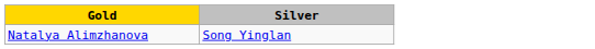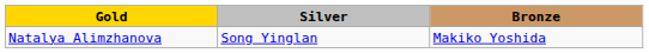 <table class="wikitable" style="text-align:left">
 <tr align="center">
 <td width=200 bgcolor=gold><strong>Gold</strong></td>
 <td width=200 bgcolor=silver><strong>Silver</strong></td>
+<td width=200 bgcolor=CC9966><strong>Bronze</strong></td>
 </tr>
 <tr>
 <td><a href='#'>Natalya Alimzhanova</a><br><em></em></td>
 <td><a href='#'>Song Yinglan</a><br><em></em></td>
+<td><a href='#'>Makiko Yoshida</a><br><em></em></td>
 </tr>
 </table>
